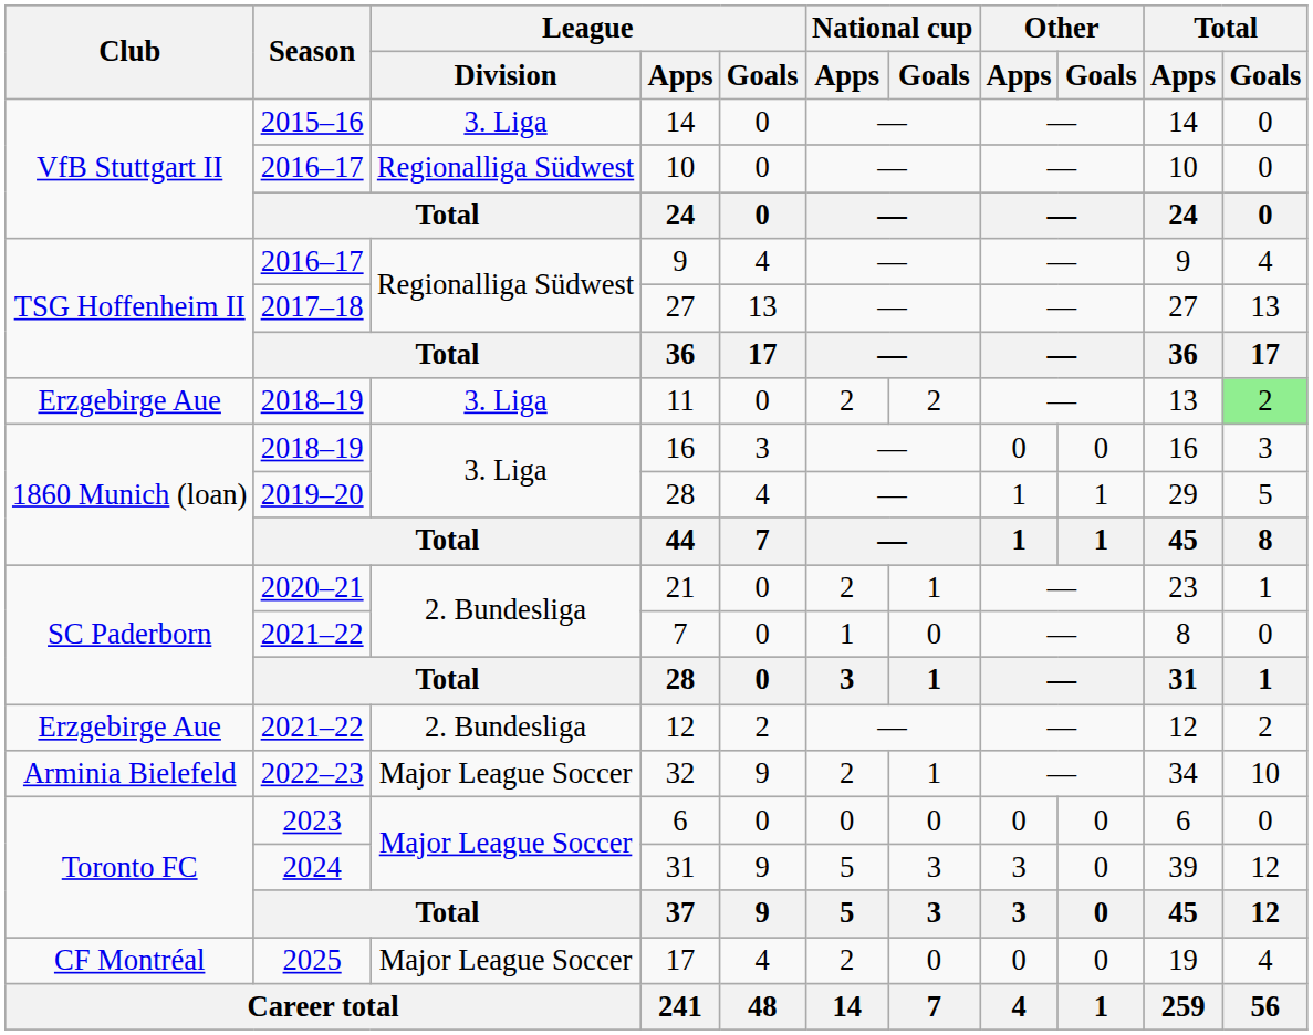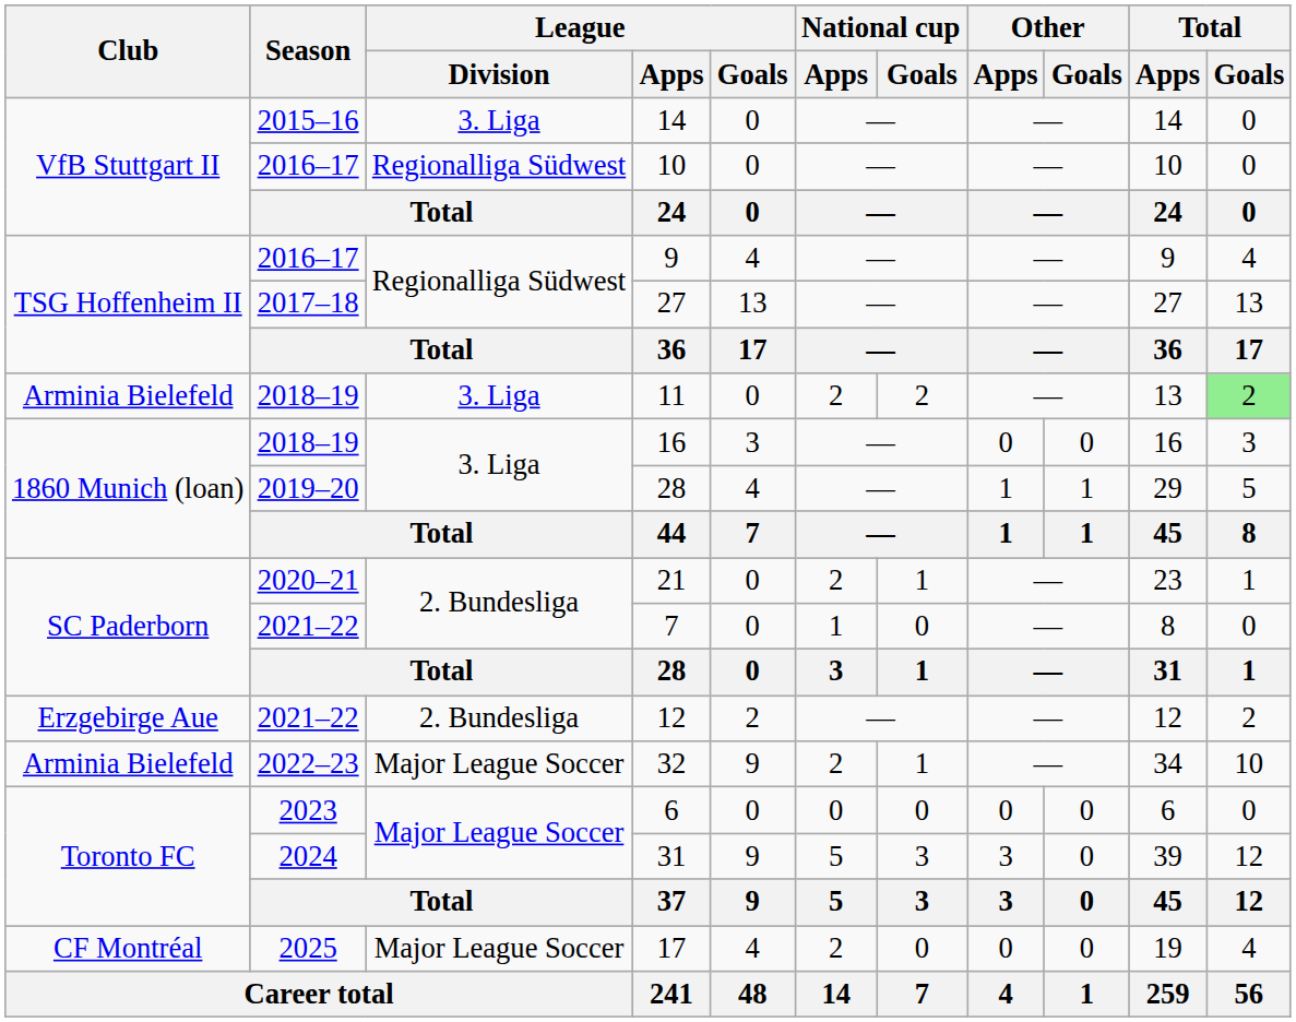 <table class="wikitable" border="1" style="text-align: center;">
 <tr>
 <th rowspan="2">Club</th>
 <th rowspan="2">Season</th>
 <th colspan="3">League</th>
 <th colspan="2">National cup</th>
 <th colspan="2">Other</th>
 <th colspan="2">Total</th>
 </tr>
 <tr>
 <th>Division</th>
 <th>Apps</th>
 <th>Goals</th>
 <th>Apps</th>
 <th>Goals</th>
 <th>Apps</th>
 <th>Goals</th>
 <th>Apps</th>
 <th>Goals</th>
 </tr>
 <tr>
 <td rowspan="3"><a href='#'>VfB Stuttgart II</a></td>
 <td><a href='#'>2015–16</a></td>
 <td><a href='#'>3. Liga</a></td>
 <td>14</td>
 <td>0</td>
 <td colspan="2">—</td>
 <td colspan="2">—</td>
 <td>14</td>
 <td>0</td>
 </tr>
 <tr>
 <td><a href='#'>2016–17</a></td>
 <td><a href='#'>Regionalliga Südwest</a></td>
 <td>10</td>
 <td>0</td>
 <td colspan="2">—</td>
 <td colspan="2">—</td>
 <td>10</td>
 <td>0</td>
 </tr>
 <tr>
 <th colspan="2">Total</th>
 <th>24</th>
 <th>0</th>
 <th colspan="2">—</th>
 <th colspan="2">—</th>
 <th>24</th>
 <th>0</th>
 </tr>
 <tr>
 <td rowspan="3"><a href='#'>TSG Hoffenheim II</a></td>
 <td><a href='#'>2016–17</a></td>
 <td rowspan="2">Regionalliga Südwest</td>
 <td>9</td>
 <td>4</td>
 <td colspan="2">—</td>
 <td colspan="2">—</td>
 <td>9</td>
 <td>4</td>
 </tr>
 <tr>
 <td><a href='#'>2017–18</a></td>
 <td>27</td>
 <td>13</td>
 <td colspan="2">—</td>
 <td colspan="2">—</td>
 <td>27</td>
 <td>13</td>
 </tr>
 <tr>
 <th colspan="2">Total</th>
 <th>36</th>
 <th>17</th>
 <th colspan="2">—</th>
 <th colspan="2">—</th>
 <th>36</th>
 <th>17</th>
 </tr>
 <tr>
-<td><a href='#'>Erzgebirge Aue</a></td>
+<td><a href='#'>Arminia Bielefeld</a></td>
 <td><a href='#'>2018–19</a></td>
 <td><a href='#'>3. Liga</a></td>
 <td>11</td>
 <td>0</td>
 <td>2</td>
 <td>2</td>
 <td colspan="2">—</td>
 <td>13</td>
 <td style="background: lightgreen;">2</td>
 </tr>
 <tr>
 <td rowspan="3"><a href='#'>1860 Munich</a> (loan)</td>
 <td><a href='#'>2018–19</a></td>
 <td rowspan="2">3. Liga</td>
 <td>16</td>
 <td>3</td>
 <td colspan="2">—</td>
 <td>0</td>
 <td>0</td>
 <td>16</td>
 <td>3</td>
 </tr>
 <tr>
 <td><a href='#'>2019–20</a></td>
 <td>28</td>
 <td>4</td>
 <td colspan="2">—</td>
 <td>1</td>
 <td>1</td>
 <td>29</td>
 <td>5</td>
 </tr>
 <tr>
 <th colspan="2">Total</th>
 <th>44</th>
 <th>7</th>
 <th colspan="2">—</th>
 <th>1</th>
 <th>1</th>
 <th>45</th>
 <th>8</th>
 </tr>
 <tr>
 <td rowspan="3"><a href='#'>SC Paderborn</a></td>
 <td><a href='#'>2020–21</a></td>
 <td rowspan="2">2. Bundesliga</td>
 <td>21</td>
 <td>0</td>
 <td>2</td>
 <td>1</td>
 <td colspan="2">—</td>
 <td>23</td>
 <td>1</td>
 </tr>
 <tr>
 <td><a href='#'>2021–22</a></td>
 <td>7</td>
 <td>0</td>
 <td>1</td>
 <td>0</td>
 <td colspan="2">—</td>
 <td>8</td>
 <td>0</td>
 </tr>
 <tr>
 <th colspan="2">Total</th>
 <th>28</th>
 <th>0</th>
 <th>3</th>
 <th>1</th>
 <th colspan="2">—</th>
 <th>31</th>
 <th>1</th>
 </tr>
 <tr>
 <td><a href='#'>Erzgebirge Aue</a></td>
 <td><a href='#'>2021–22</a></td>
 <td>2. Bundesliga</td>
 <td>12</td>
 <td>2</td>
 <td colspan="2">—</td>
 <td colspan="2">—</td>
 <td>12</td>
 <td>2</td>
 </tr>
 <tr>
 <td><a href='#'>Arminia Bielefeld</a></td>
 <td><a href='#'>2022–23</a></td>
 <td>Major League Soccer</td>
 <td>32</td>
 <td>9</td>
 <td>2</td>
 <td>1</td>
 <td colspan="2">—</td>
 <td>34</td>
 <td>10</td>
 </tr>
 <tr>
 <td rowspan="3"><a href='#'>Toronto FC</a></td>
 <td><a href='#'>2023</a></td>
 <td rowspan="2"><a href='#'>Major League Soccer</a></td>
 <td>6</td>
 <td>0</td>
 <td>0</td>
 <td>0</td>
 <td>0</td>
 <td>0</td>
 <td>6</td>
 <td>0</td>
 </tr>
 <tr>
 <td><a href='#'>2024</a></td>
 <td>31</td>
 <td>9</td>
 <td>5</td>
 <td>3</td>
 <td>3</td>
 <td>0</td>
 <td>39</td>
 <td>12</td>
 </tr>
 <tr>
 <th colspan="2">Total</th>
 <th>37</th>
 <th>9</th>
 <th>5</th>
 <th>3</th>
 <th>3</th>
 <th>0</th>
 <th>45</th>
 <th>12</th>
 </tr>
 <tr>
 <td><a href='#'>CF Montréal</a></td>
 <td><a href='#'>2025</a></td>
 <td>Major League Soccer</td>
 <td>17</td>
 <td>4</td>
 <td>2</td>
 <td>0</td>
 <td>0</td>
 <td>0</td>
 <td>19</td>
 <td>4</td>
 </tr>
 <tr>
 <th colspan="3">Career total</th>
 <th>241</th>
 <th>48</th>
 <th>14</th>
 <th>7</th>
 <th>4</th>
 <th>1</th>
 <th>259</th>
 <th>56</th>
 </tr>
 </table>
